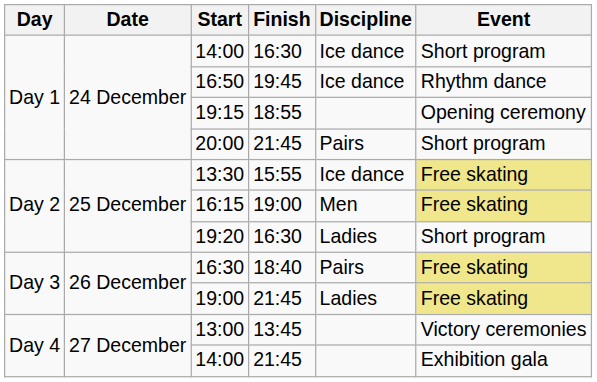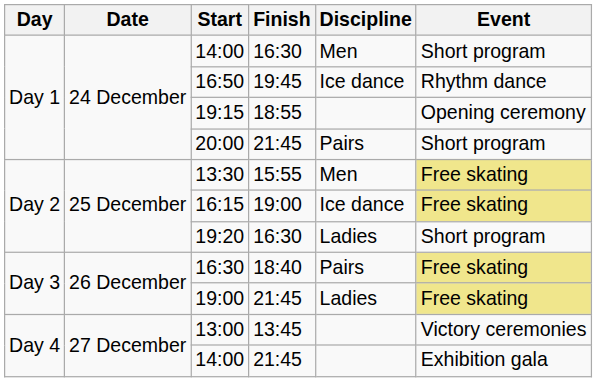 <table class="wikitable">
 <tr>
 <th>Day</th>
 <th>Date</th>
 <th>Start</th>
 <th>Finish</th>
 <th>Discipline</th>
 <th>Event</th>
 </tr>
 <tr>
 <td rowspan=4>Day 1</td>
 <td rowspan=4>24 December</td>
 <td>14:00</td>
 <td>16:30</td>
-<td>Ice dance</td>
+<td>Men</td>
 <td>Short program</td>
 </tr>
 <tr>
 <td>16:50</td>
 <td>19:45</td>
 <td>Ice dance</td>
 <td>Rhythm dance</td>
 </tr>
 <tr>
 <td>19:15</td>
 <td>18:55</td>
 <td></td>
 <td>Opening ceremony</td>
 </tr>
 <tr>
 <td>20:00</td>
 <td>21:45</td>
 <td>Pairs</td>
 <td>Short program</td>
 </tr>
 <tr>
 <td rowspan=3>Day 2</td>
 <td rowspan=3>25 December</td>
 <td>13:30</td>
 <td>15:55</td>
-<td>Ice dance</td>
+<td>Men</td>
 <td bgcolor=#f0e68c>Free skating</td>
 </tr>
 <tr>
 <td>16:15</td>
 <td>19:00</td>
-<td>Men</td>
+<td>Ice dance</td>
 <td bgcolor=#f0e68c>Free skating</td>
 </tr>
 <tr>
 <td>19:20</td>
 <td>16:30</td>
 <td>Ladies</td>
 <td>Short program</td>
 </tr>
 <tr>
 <td rowspan=2>Day 3</td>
 <td rowspan=2>26 December</td>
 <td>16:30</td>
 <td>18:40</td>
 <td>Pairs</td>
 <td bgcolor=#f0e68c>Free skating</td>
 </tr>
 <tr>
 <td>19:00</td>
 <td>21:45</td>
 <td>Ladies</td>
 <td bgcolor=#f0e68c>Free skating</td>
 </tr>
 <tr>
 <td rowspan=2>Day 4</td>
 <td rowspan=2>27 December</td>
 <td>13:00</td>
 <td>13:45</td>
 <td></td>
 <td>Victory ceremonies</td>
 </tr>
 <tr>
 <td>14:00</td>
 <td>21:45</td>
 <td></td>
 <td>Exhibition gala</td>
 </tr>
 </table>
